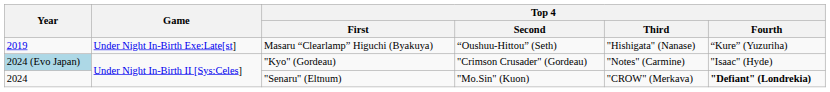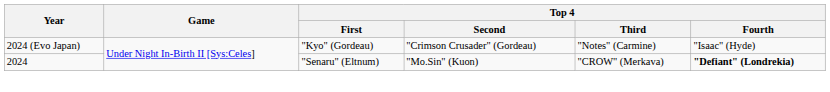 <table class="wikitable sortable" width=100%>
 <tr>
 <th rowspan=2>Year</th>
 <th rowspan=2>Game</th>
 <th colspan=4>Top 4</th>
 </tr>
 <tr>
 <th>First</th>
 <th>Second</th>
 <th>Third</th>
 <th>Fourth</th>
 </tr>
 <tr>
-<td><a href='#'>2019</a></td>
-<td><a href='#'>Under Night In-Birth Exe:Late[st</a>]</td>
-<td> Masaru “Clearlamp” Higuchi (Byakuya)</td>
-<td> “Oushuu-Hittou” (Seth)</td>
-<td> "Hishigata" (Nanase)</td>
-<td> “Kure” (Yuzuriha)</td>
-</tr>
-<tr>
-<td style="background: lightblue;">2024 (Evo Japan)</td>
+<td>2024 (Evo Japan)</td>
 <td rowspan="2"><a href='#'>Under Night In-Birth II [Sys:Celes</a>]</td>
 <td> "Kyo" (Gordeau)</td>
 <td> "Crimson Crusader" (Gordeau)</td>
 <td> "Notes" (Carmine)</td>
 <td> "Isaac" (Hyde)</td>
 </tr>
 <tr>
 <td>2024</td>
 <td> "Senaru" (Eltnum)</td>
 <td> "Mo.Sin" (Kuon)</td>
 <td> "CROW" (Merkava)</td>
 <td><strong> "Defiant" (Londrekia)</strong></td>
 </tr>
 </table>
